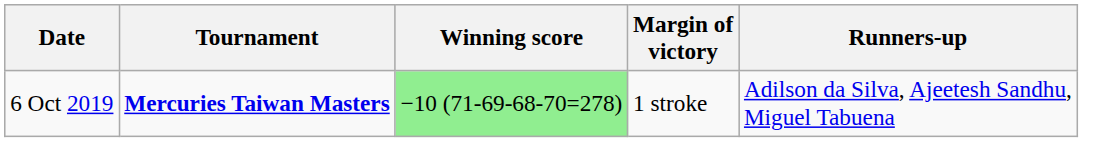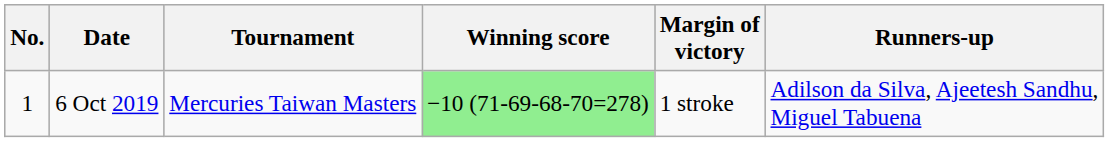 <table class="wikitable" style="font-size:95%;">
 <tr>
+<th>No.</th>
 <th>Date</th>
 <th>Tournament</th>
 <th>Winning score</th>
 <th>Margin of<br>victory</th>
 <th>Runners-up</th>
 </tr>
 <tr>
+<td align=center>1</td>
 <td align=right>6 Oct <a href='#'>2019</a></td>
-<td><strong><a href='#'>Mercuries Taiwan Masters</a></strong></td>
+<td><a href='#'>Mercuries Taiwan Masters</a></td>
 <td style="background: lightgreen;">−10 (71-69-68-70=278)</td>
 <td>1 stroke</td>
 <td> <a href='#'>Adilson da Silva</a>,  <a href='#'>Ajeetesh Sandhu</a>,<br> <a href='#'>Miguel Tabuena</a></td>
 </tr>
 </table>
